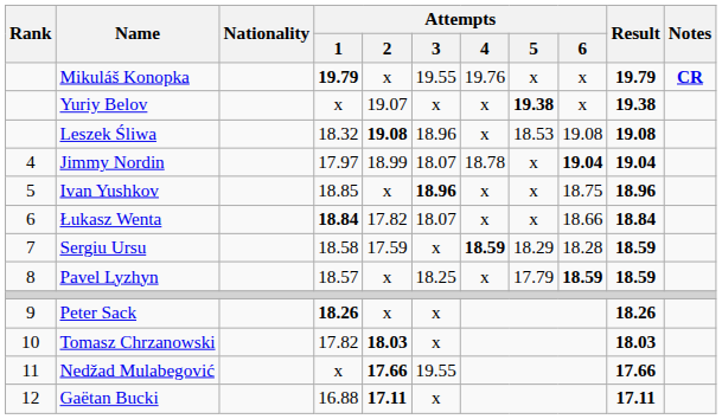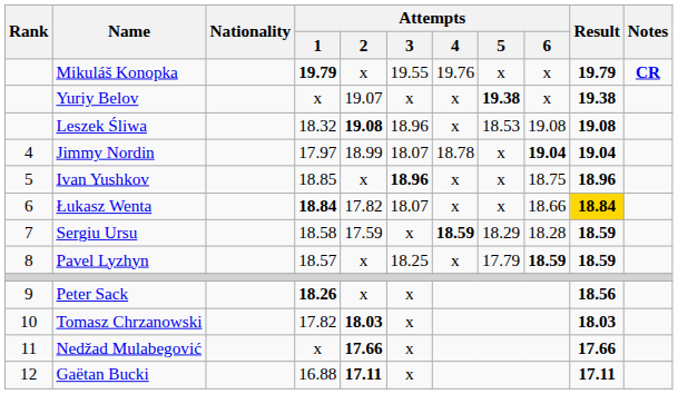 <table class="wikitable sortable" style="text-align:center">
 <tr>
 <th rowspan=2>Rank</th>
 <th rowspan=2>Name</th>
 <th rowspan=2>Nationality</th>
 <th colspan=6>Attempts</th>
 <th rowspan=2>Result</th>
 <th rowspan=2>Notes</th>
 </tr>
 <tr>
 <th>1</th>
 <th>2</th>
 <th>3</th>
 <th>4</th>
 <th>5</th>
 <th>6</th>
 </tr>
 <tr>
 <td></td>
 <td align=left><a href='#'>Mikuláš Konopka</a></td>
 <td align=left></td>
 <td><strong>19.79</strong></td>
 <td>x</td>
 <td>19.55</td>
 <td>19.76</td>
 <td>x</td>
 <td>x</td>
 <td><strong>19.79</strong></td>
 <td><strong><a href='#'>CR</a></strong></td>
 </tr>
 <tr>
 <td></td>
 <td align=left><a href='#'>Yuriy Belov</a></td>
 <td align=left></td>
 <td>x</td>
 <td>19.07</td>
 <td>x</td>
 <td>x</td>
 <td><strong>19.38</strong></td>
 <td>x</td>
 <td><strong>19.38</strong></td>
 <td></td>
 </tr>
 <tr>
 <td></td>
 <td align=left><a href='#'>Leszek Śliwa</a></td>
 <td align=left></td>
 <td>18.32</td>
 <td><strong>19.08</strong></td>
 <td>18.96</td>
 <td>x</td>
 <td>18.53</td>
 <td>19.08</td>
 <td><strong>19.08</strong></td>
 <td></td>
 </tr>
 <tr>
 <td>4</td>
 <td align=left><a href='#'>Jimmy Nordin</a></td>
 <td align=left></td>
 <td>17.97</td>
 <td>18.99</td>
 <td>18.07</td>
 <td>18.78</td>
 <td>x</td>
 <td><strong>19.04</strong></td>
 <td><strong>19.04</strong></td>
 <td></td>
 </tr>
 <tr>
 <td>5</td>
 <td align=left><a href='#'>Ivan Yushkov</a></td>
 <td align=left></td>
 <td>18.85</td>
 <td>x</td>
 <td><strong>18.96</strong></td>
 <td>x</td>
 <td>x</td>
 <td>18.75</td>
 <td><strong>18.96</strong></td>
 <td></td>
 </tr>
 <tr>
 <td>6</td>
 <td align=left><a href='#'>Łukasz Wenta</a></td>
 <td align=left></td>
 <td><strong>18.84</strong></td>
 <td>17.82</td>
 <td>18.07</td>
 <td>x</td>
 <td>x</td>
 <td>18.66</td>
-<td><strong>18.84</strong></td>
+<td style="background: gold;"><strong>18.84</strong></td>
 <td></td>
 </tr>
 <tr>
 <td>7</td>
 <td align=left><a href='#'>Sergiu Ursu</a></td>
 <td align=left></td>
 <td>18.58</td>
 <td>17.59</td>
 <td>x</td>
 <td><strong>18.59</strong></td>
 <td>18.29</td>
 <td>18.28</td>
 <td><strong>18.59</strong></td>
 <td></td>
 </tr>
 <tr>
 <td>8</td>
 <td align=left><a href='#'>Pavel Lyzhyn</a></td>
 <td align=left></td>
 <td>18.57</td>
 <td>x</td>
 <td>18.25</td>
 <td>x</td>
 <td>17.79</td>
 <td><strong>18.59</strong></td>
 <td><strong>18.59</strong></td>
 <td></td>
 </tr>
 <tr>
 <td colspan=11 bgcolor=lightgray></td>
 </tr>
 <tr>
 <td>9</td>
 <td align=left><a href='#'>Peter Sack</a></td>
 <td align=left></td>
 <td><strong>18.26</strong></td>
 <td>x</td>
 <td>x</td>
 <td colspan=3></td>
-<td><strong>18.26</strong></td>
+<td><strong>18.56</strong></td>
 <td></td>
 </tr>
 <tr>
 <td>10</td>
 <td align=left><a href='#'>Tomasz Chrzanowski</a></td>
 <td align=left></td>
 <td>17.82</td>
 <td><strong>18.03</strong></td>
 <td>x</td>
 <td colspan=3></td>
 <td><strong>18.03</strong></td>
 <td></td>
 </tr>
 <tr>
 <td>11</td>
 <td align=left><a href='#'>Nedžad Mulabegović</a></td>
 <td align=left></td>
 <td>x</td>
 <td><strong>17.66</strong></td>
-<td>19.55</td>
+<td>x</td>
 <td colspan=3></td>
 <td><strong>17.66</strong></td>
 <td></td>
 </tr>
 <tr>
 <td>12</td>
 <td align=left><a href='#'>Gaëtan Bucki</a></td>
 <td align=left></td>
 <td>16.88</td>
 <td><strong>17.11</strong></td>
 <td>x</td>
 <td colspan=3></td>
 <td><strong>17.11</strong></td>
 <td></td>
 </tr>
 </table>
